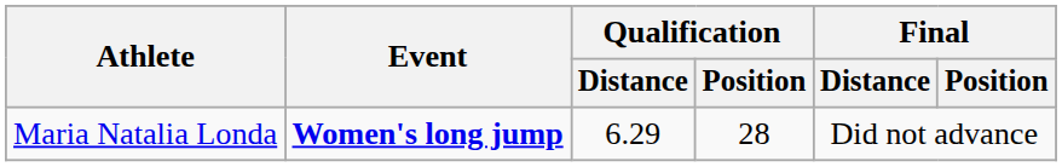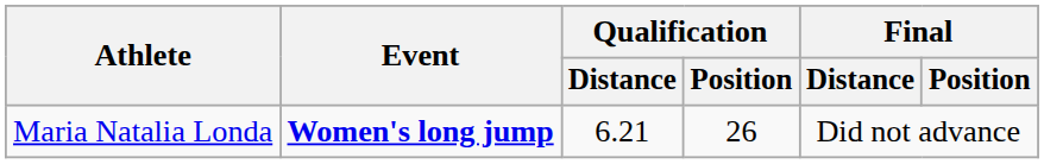 <table class=wikitable style="font-size:90%">
 <tr>
 <th rowspan="2">Athlete</th>
 <th rowspan="2">Event</th>
 <th colspan="2">Qualification</th>
 <th colspan="2">Final</th>
 </tr>
 <tr style="font-size:95%">
 <th>Distance</th>
 <th>Position</th>
 <th>Distance</th>
 <th>Position</th>
 </tr>
 <tr align=center>
 <td align=left><a href='#'>Maria Natalia Londa</a></td>
 <td align=left><strong><a href='#'>Women's long jump</a></strong></td>
-<td>6.29</td>
-<td>28</td>
+<td>6.21</td>
+<td>26</td>
 <td colspan=2>Did not advance</td>
 </tr>
 </table>
